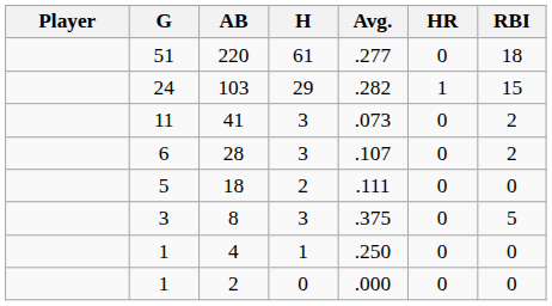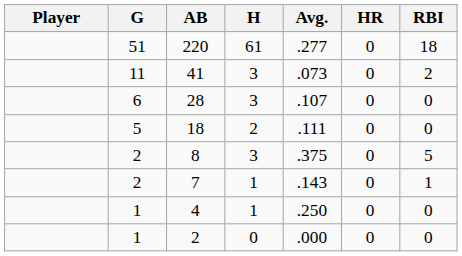 <table class="wikitable sortable">
 <tr>
 <th bgcolor="#DDDDFF" width="16%">Player</th>
 <th bgcolor="#DDDDFF" width="9%">G</th>
 <th bgcolor="#DDDDFF" width="9%">AB</th>
 <th bgcolor="#DDDDFF" width="9%">H</th>
 <th bgcolor="#DDDDFF" width="9%">Avg.</th>
 <th bgcolor="#DDDDFF" width="9%">HR</th>
 <th bgcolor="#DDDDFF" width="9%">RBI</th>
 </tr>
 <tr align="center">
 <td></td>
 <td>51</td>
 <td>220</td>
 <td>61</td>
 <td>.277</td>
 <td>0</td>
 <td>18</td>
 </tr>
 <tr align="center">
 <td></td>
-<td>24</td>
-<td>103</td>
-<td>29</td>
-<td>.282</td>
-<td>1</td>
-<td>15</td>
-</tr>
-<tr align="center">
-<td></td>
 <td>11</td>
 <td>41</td>
 <td>3</td>
 <td>.073</td>
 <td>0</td>
 <td>2</td>
 </tr>
 <tr align="center">
 <td></td>
 <td>6</td>
 <td>28</td>
 <td>3</td>
 <td>.107</td>
 <td>0</td>
-<td>2</td>
+<td>0</td>
 </tr>
 <tr align="center">
 <td></td>
 <td>5</td>
 <td>18</td>
 <td>2</td>
 <td>.111</td>
 <td>0</td>
 <td>0</td>
 </tr>
 <tr align="center">
 <td></td>
-<td>3</td>
+<td>2</td>
 <td>8</td>
 <td>3</td>
 <td>.375</td>
 <td>0</td>
 <td>5</td>
+</tr>
+<tr align="center">
+<td></td>
+<td>2</td>
+<td>7</td>
+<td>1</td>
+<td>.143</td>
+<td>0</td>
+<td>1</td>
 </tr>
 <tr align="center">
 <td></td>
 <td>1</td>
 <td>4</td>
 <td>1</td>
 <td>.250</td>
 <td>0</td>
 <td>0</td>
 </tr>
 <tr align="center">
 <td></td>
 <td>1</td>
 <td>2</td>
 <td>0</td>
 <td>.000</td>
 <td>0</td>
 <td>0</td>
 </tr>
 </table>
